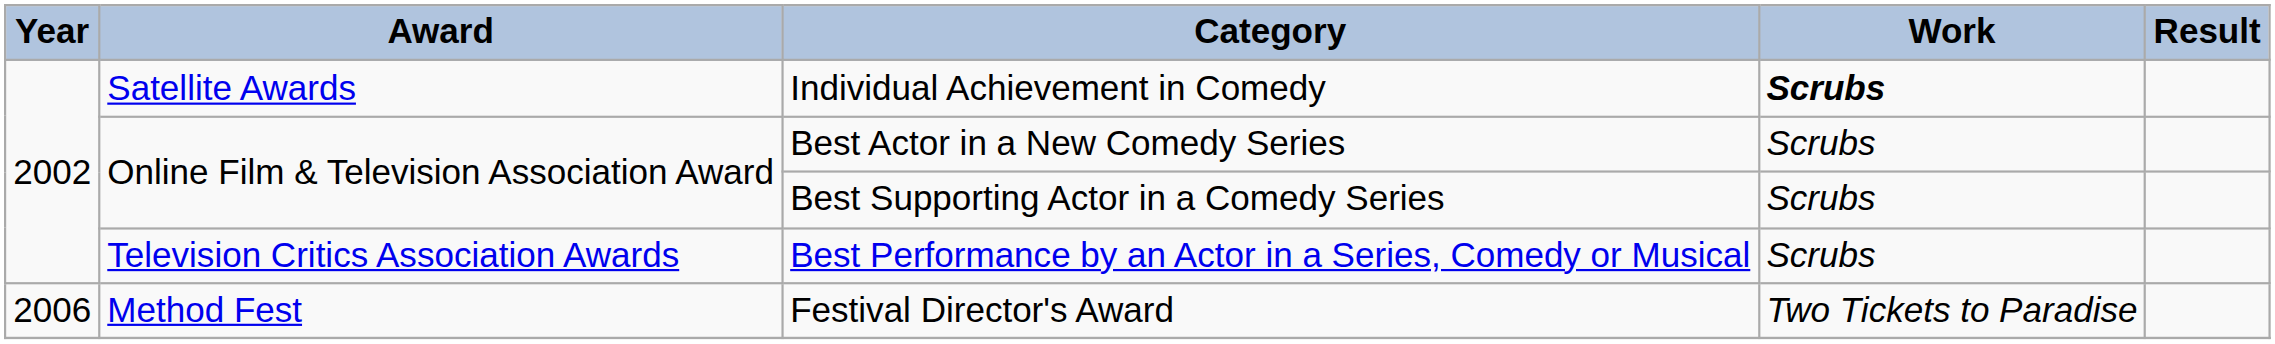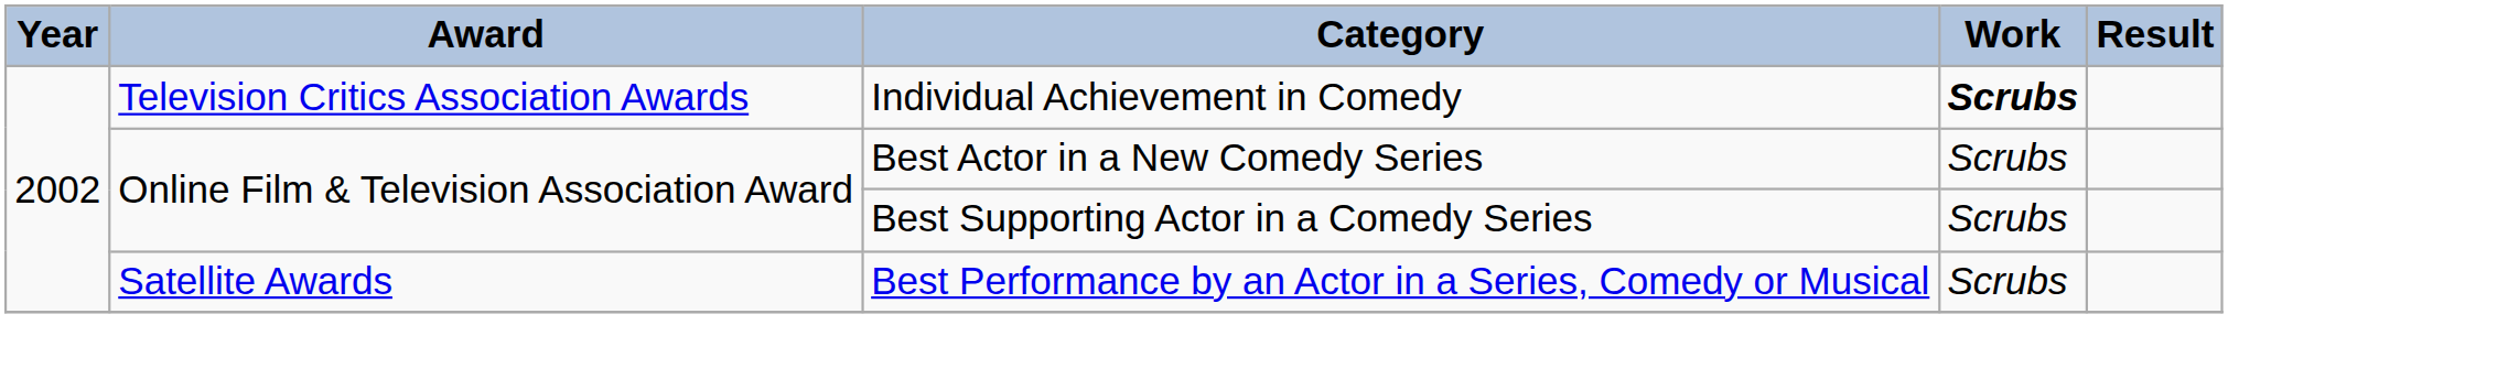 <table class="wikitable">
 <tr style="text-align:center;">
 <th style="background:#B0C4DE">Year</th>
 <th style="background:#B0C4DE">Award</th>
 <th style="background:#B0C4DE">Category</th>
 <th style="background:#B0C4DE">Work</th>
 <th style="background:#B0C4DE">Result</th>
 </tr>
 <tr>
 <td rowspan=4>2002</td>
-<td><a href='#'>Satellite Awards</a></td>
+<td><a href='#'>Television Critics Association Awards</a></td>
 <td>Individual Achievement in Comedy</td>
 <td><strong><em>Scrubs</em></strong></td>
 <td></td>
 </tr>
 <tr>
 <td rowspan=2>Online Film & Television Association Award</td>
 <td>Best Actor in a New Comedy Series</td>
 <td><em>Scrubs</em></td>
 <td></td>
 </tr>
 <tr>
 <td>Best Supporting Actor in a Comedy Series</td>
 <td><em>Scrubs</em></td>
 <td></td>
 </tr>
 <tr>
-<td><a href='#'>Television Critics Association Awards</a></td>
+<td><a href='#'>Satellite Awards</a></td>
 <td><a href='#'>Best Performance by an Actor in a Series, Comedy or Musical</a></td>
 <td><em>Scrubs</em></td>
 <td></td>
 </tr>
 <tr>
-<td>2006</td>
-<td><a href='#'>Method Fest</a></td>
-<td>Festival Director's Award</td>
-<td><em>Two Tickets to Paradise</em></td>
-<td></td>
-</tr>
-<tr>
 </tr>
 </table>
